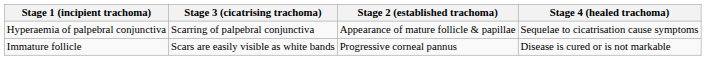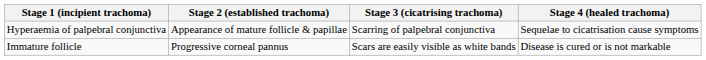 <table class="wikitable">
 <tr>
 <th>Stage 1 (incipient trachoma)</th>
+<th>Stage 2 (established trachoma)</th>
 <th>Stage 3 (cicatrising trachoma)</th>
-<th>Stage 2 (established trachoma)</th>
 <th>Stage 4 (healed trachoma)</th>
 </tr>
 <tr>
 <td>Hyperaemia of palpebral conjunctiva</td>
+<td>Appearance of mature follicle & papillae</td>
 <td>Scarring of palpebral conjunctiva</td>
-<td>Appearance of mature follicle & papillae</td>
 <td>Sequelae to cicatrisation cause symptoms</td>
 </tr>
 <tr>
 <td>Immature follicle</td>
+<td>Progressive corneal pannus</td>
 <td>Scars are easily visible as white bands</td>
-<td>Progressive corneal pannus</td>
 <td>Disease is cured or is not markable</td>
 </tr>
 </table>
